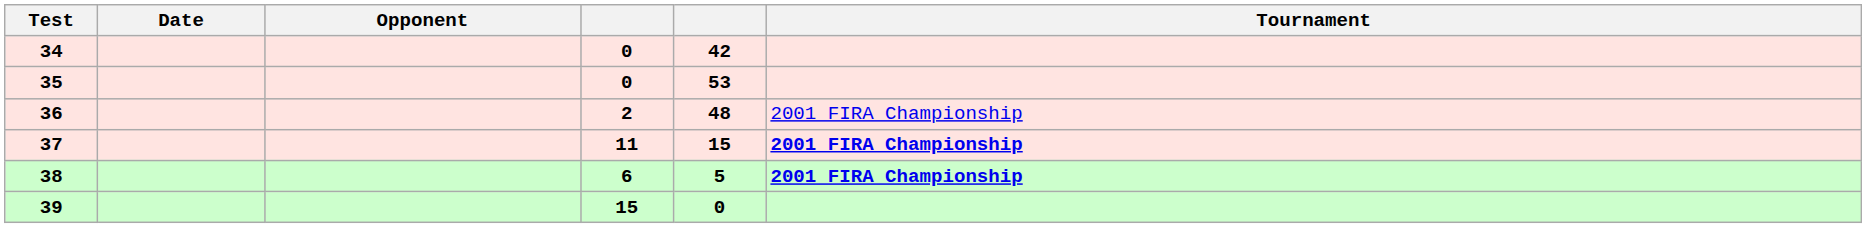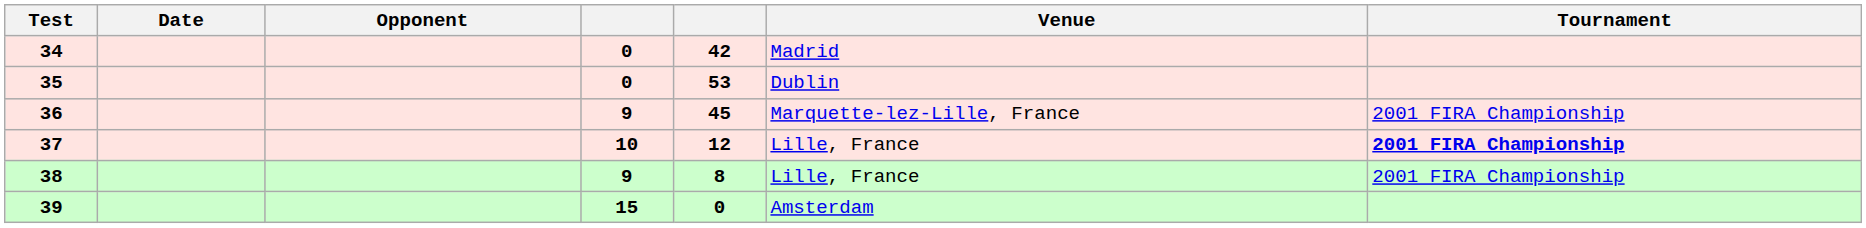 <table class="wikitable sortable" style="width:100%">
 <tr>
 <th style="width:5%">Test</th>
 <th style="width:9%">Date</th>
 <th style="width:17%">Opponent</th>
 <th style="width:5%"></th>
 <th style="width:5%"></th>
+<th>Venue</th>
 <th>Tournament</th>
 </tr>
 <tr bgcolor="FFE4E1">
 <td align="center"><strong>34</strong></td>
 <td></td>
 <td></td>
 <td align="center"><strong>0</strong></td>
 <td align="center"><strong>42</strong></td>
+<td><a href='#'>Madrid</a></td>
 <td></td>
 </tr>
 <tr bgcolor="FFE4E1">
 <td align="center"><strong>35</strong></td>
 <td></td>
 <td></td>
 <td align="center"><strong>0</strong></td>
 <td align="center"><strong>53</strong></td>
+<td><a href='#'>Dublin</a></td>
 <td></td>
 </tr>
 <tr bgcolor="FFE4E1">
 <td align="center"><strong>36</strong></td>
 <td></td>
 <td></td>
-<td align="center"><strong>2</strong></td>
-<td align="center"><strong>48</strong></td>
+<td align="center"><strong>9</strong></td>
+<td align="center"><strong>45</strong></td>
+<td><a href='#'>Marquette-lez-Lille</a>, France</td>
 <td><a href='#'>2001 FIRA Championship</a></td>
 </tr>
 <tr bgcolor="FFE4E1">
 <td align="center"><strong>37</strong></td>
 <td></td>
 <td></td>
-<td align="center"><strong>11</strong></td>
-<td align="center"><strong>15</strong></td>
+<td align="center"><strong>10</strong></td>
+<td align="center"><strong>12</strong></td>
+<td><a href='#'>Lille</a>, France</td>
 <td><strong><a href='#'>2001 FIRA Championship</a></strong></td>
 </tr>
 <tr bgcolor="#ccffcc">
 <td align="center"><strong>38</strong></td>
 <td></td>
 <td></td>
-<td align="center"><strong>6</strong></td>
-<td align="center"><strong>5</strong></td>
-<td><strong><a href='#'>2001 FIRA Championship</a></strong></td>
+<td align="center"><strong>9</strong></td>
+<td align="center"><strong>8</strong></td>
+<td><a href='#'>Lille</a>, France</td>
+<td><a href='#'>2001 FIRA Championship</a></td>
 </tr>
 <tr bgcolor="#ccffcc">
 <td align="center"><strong>39</strong></td>
 <td></td>
 <td></td>
 <td align="center"><strong>15</strong></td>
 <td align="center"><strong>0</strong></td>
+<td><a href='#'>Amsterdam</a></td>
 <td></td>
 </tr>
 </table>
